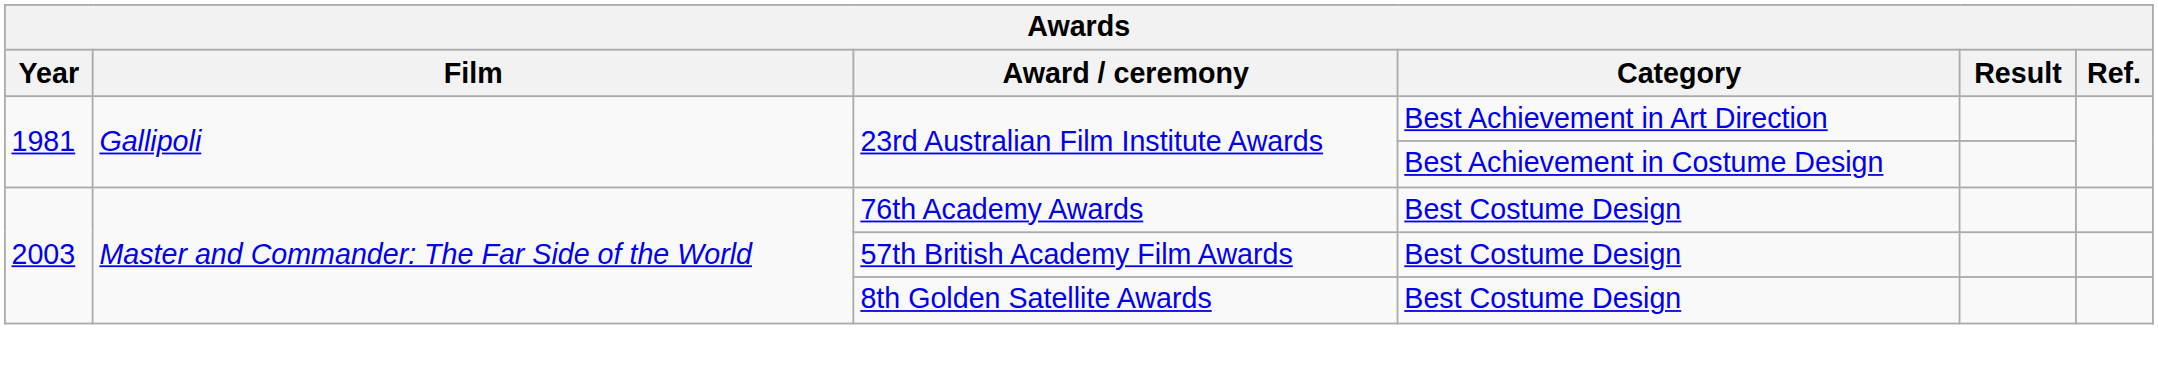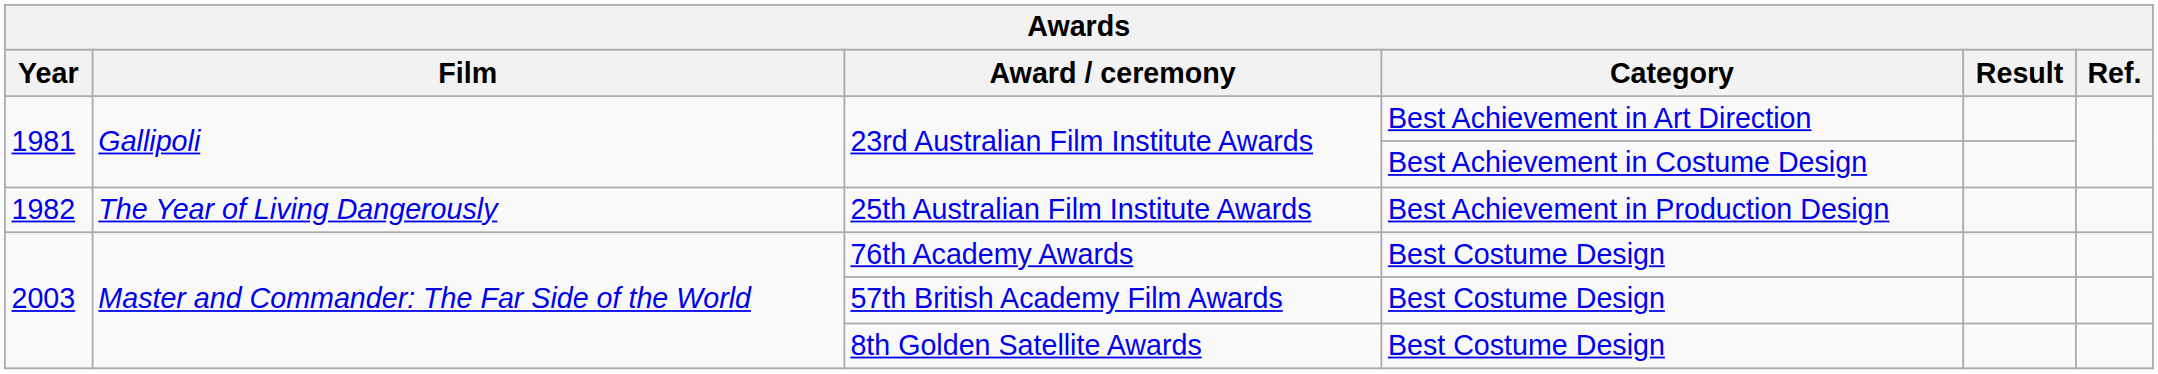 <table class="wikitable sortable" style="width:95%;">
 <tr style="background:#ccc; text-align:center;">
 <th colspan="6">Awards</th>
 </tr>
 <tr style="background:#ccc; text-align:center;">
 <th>Year</th>
 <th>Film</th>
 <th>Award / ceremony</th>
 <th>Category</th>
 <th>Result</th>
 <th>Ref.</th>
 </tr>
 <tr>
 <td rowspan="2"><a href='#'>1981</a></td>
 <td rowspan="2"><em><a href='#'>Gallipoli</a></em></td>
 <td rowspan="2"><a href='#'>23rd Australian Film Institute Awards</a></td>
 <td><a href='#'>Best Achievement in Art Direction</a> </td>
 <td></td>
 <td rowspan="2"></td>
 </tr>
 <tr>
 <td><a href='#'>Best Achievement in Costume Design</a> </td>
 <td></td>
 </tr>
 <tr>
+<td><a href='#'>1982</a></td>
+<td><em><a href='#'>The Year of Living Dangerously</a></em></td>
+<td><a href='#'>25th Australian Film Institute Awards</a></td>
+<td><a href='#'>Best Achievement in Production Design</a> </td>
+<td></td>
+<td></td>
+</tr>
+<tr>
 <td rowspan="3"><a href='#'>2003</a></td>
 <td rowspan="3"><em><a href='#'>Master and Commander: The Far Side of the World</a></em></td>
 <td><a href='#'>76th Academy Awards</a></td>
 <td><a href='#'>Best Costume Design</a></td>
 <td></td>
 <td></td>
 </tr>
 <tr>
 <td><a href='#'>57th British Academy Film Awards</a></td>
 <td><a href='#'>Best Costume Design</a></td>
 <td></td>
 <td></td>
 </tr>
 <tr>
 <td><a href='#'>8th Golden Satellite Awards</a></td>
 <td><a href='#'>Best Costume Design</a></td>
 <td></td>
 <td></td>
 </tr>
 </table>
